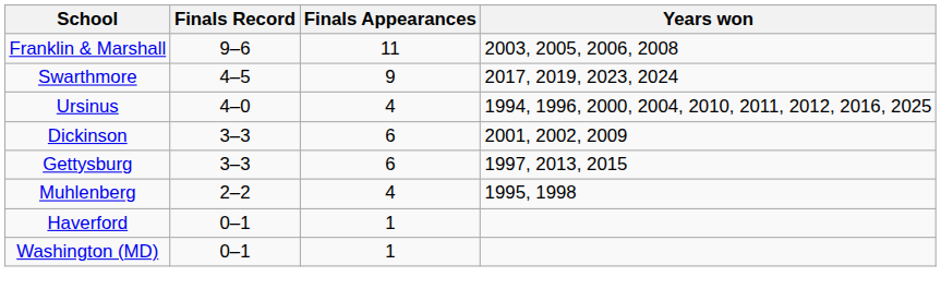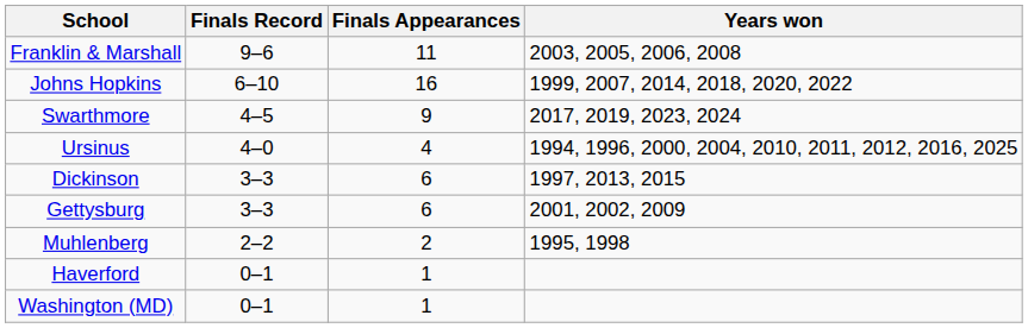 <table class="wikitable sortable" style="text-align:center;">
 <tr>
 <th>School</th>
 <th>Finals Record</th>
 <th>Finals Appearances</th>
 <th class=unsortable>Years won</th>
 </tr>
 <tr>
 <td><a href='#'>Franklin & Marshall</a></td>
 <td>9–6</td>
 <td>11</td>
 <td align=left>2003, 2005, 2006, 2008</td>
+</tr>
+<tr>
+<td><a href='#'>Johns Hopkins</a></td>
+<td>6–10</td>
+<td>16</td>
+<td align=left>1999, 2007, 2014, 2018, 2020, 2022</td>
 </tr>
 <tr>
 <td><a href='#'>Swarthmore</a></td>
 <td>4–5</td>
 <td>9</td>
 <td align=left>2017, 2019, 2023, 2024</td>
 </tr>
 <tr>
 <td><a href='#'>Ursinus</a></td>
 <td>4–0</td>
 <td>4</td>
 <td align=left>1994, 1996, 2000, 2004, 2010, 2011, 2012, 2016, 2025</td>
 </tr>
 <tr>
 <td><a href='#'>Dickinson</a></td>
 <td>3–3</td>
 <td>6</td>
-<td align=left>2001, 2002, 2009</td>
+<td align=left>1997, 2013, 2015</td>
 </tr>
 <tr>
 <td><a href='#'>Gettysburg</a></td>
 <td>3–3</td>
 <td>6</td>
-<td align=left>1997, 2013, 2015</td>
+<td align=left>2001, 2002, 2009</td>
 </tr>
 <tr>
 <td><a href='#'>Muhlenberg</a></td>
 <td>2–2</td>
-<td>4</td>
+<td>2</td>
 <td align=left>1995, 1998</td>
 </tr>
 <tr>
 <td><a href='#'>Haverford</a></td>
 <td>0–1</td>
 <td>1</td>
 <td align=left></td>
 </tr>
 <tr>
 <td><a href='#'>Washington (MD)</a></td>
 <td>0–1</td>
 <td>1</td>
 <td align=left></td>
 </tr>
 </table>
